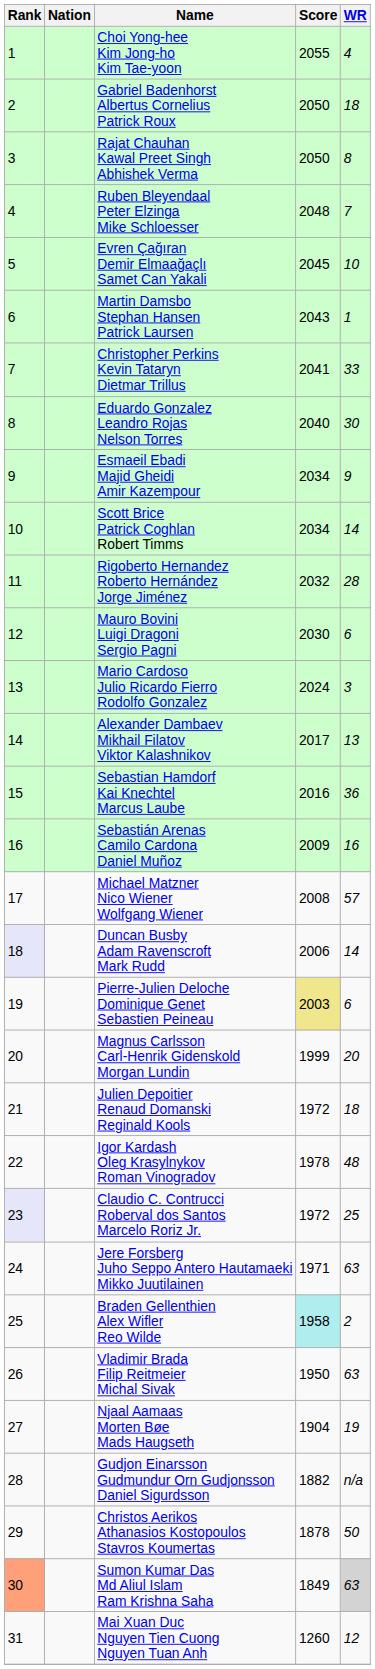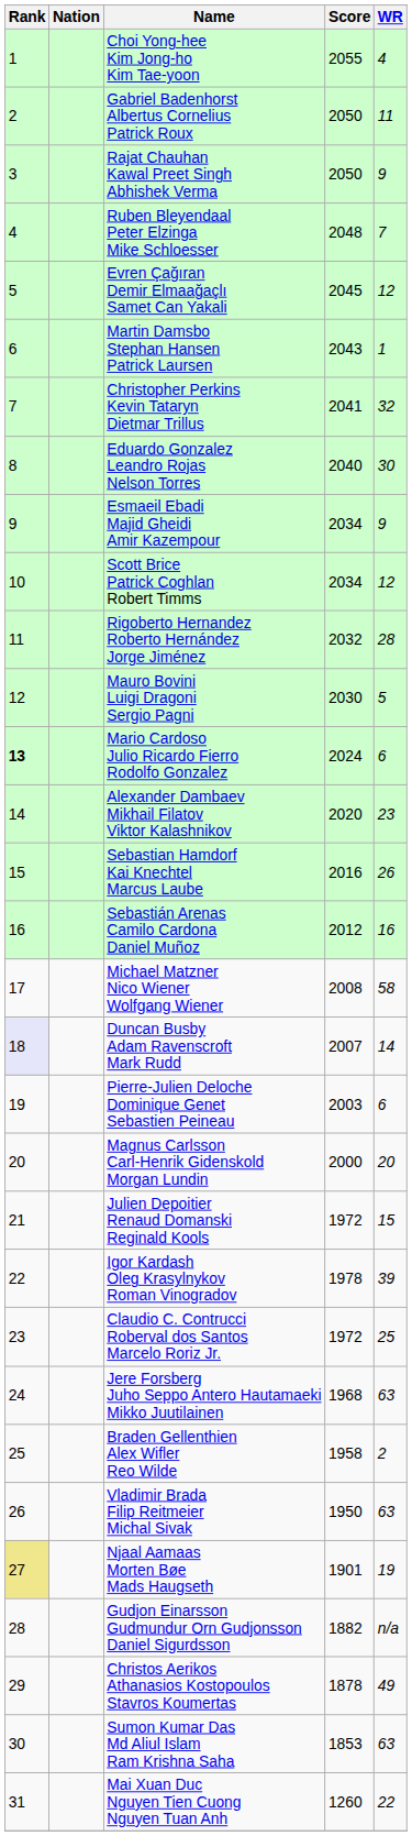 <table class="wikitable sortable" style="font-size:95%;">
 <tr>
 <th>Rank</th>
 <th>Nation</th>
 <th>Name</th>
 <th>Score</th>
 <th><a href='#'>WR</a></th>
 </tr>
 <tr style="background:#ccffcc;">
 <td>1</td>
 <td></td>
 <td><a href='#'>Choi Yong-hee</a> <br> <a href='#'>Kim Jong-ho</a> <br> <a href='#'>Kim Tae-yoon</a></td>
 <td>2055</td>
 <td><em>4</em></td>
 </tr>
 <tr style="background:#ccffcc;">
 <td>2</td>
 <td></td>
 <td><a href='#'>Gabriel Badenhorst</a> <br> <a href='#'>Albertus Cornelius</a> <br> <a href='#'>Patrick Roux</a></td>
 <td>2050</td>
-<td><em>18</em></td>
+<td><em>11</em></td>
 </tr>
 <tr style="background:#ccffcc;">
 <td>3</td>
 <td></td>
 <td><a href='#'>Rajat Chauhan</a> <br> <a href='#'>Kawal Preet Singh</a> <br> <a href='#'>Abhishek Verma</a></td>
 <td>2050</td>
-<td><em>8</em></td>
+<td><em>9</em></td>
 </tr>
 <tr style="background:#ccffcc;">
 <td>4</td>
 <td></td>
 <td><a href='#'>Ruben Bleyendaal</a> <br> <a href='#'>Peter Elzinga</a> <br> <a href='#'>Mike Schloesser</a></td>
 <td>2048</td>
 <td><em>7</em></td>
 </tr>
 <tr style="background:#ccffcc;">
 <td>5</td>
 <td></td>
 <td><a href='#'>Evren Çağıran</a> <br> <a href='#'>Demir Elmaağaçlı</a> <br> <a href='#'>Samet Can Yakali</a></td>
 <td>2045</td>
-<td><em>10</em></td>
+<td><em>12</em></td>
 </tr>
 <tr style="background:#ccffcc;">
 <td>6</td>
 <td></td>
 <td><a href='#'>Martin Damsbo</a> <br> <a href='#'>Stephan Hansen</a> <br> <a href='#'>Patrick Laursen</a></td>
 <td>2043</td>
 <td><em>1</em></td>
 </tr>
 <tr style="background:#ccffcc;">
 <td>7</td>
 <td></td>
 <td><a href='#'>Christopher Perkins</a> <br> <a href='#'>Kevin Tataryn</a> <br> <a href='#'>Dietmar Trillus</a></td>
 <td>2041</td>
-<td><em>33</em></td>
+<td><em>32</em></td>
 </tr>
 <tr style="background:#ccffcc;">
 <td>8</td>
 <td></td>
 <td><a href='#'>Eduardo Gonzalez</a> <br> <a href='#'>Leandro Rojas</a> <br> <a href='#'>Nelson Torres</a></td>
 <td>2040</td>
 <td><em>30</em></td>
 </tr>
 <tr style="background:#ccffcc;">
 <td>9</td>
 <td></td>
 <td><a href='#'>Esmaeil Ebadi</a> <br> <a href='#'>Majid Gheidi</a> <br> <a href='#'>Amir Kazempour</a></td>
 <td>2034</td>
 <td><em>9</em></td>
 </tr>
 <tr style="background:#ccffcc;">
 <td>10</td>
 <td></td>
 <td><a href='#'>Scott Brice</a> <br> <a href='#'>Patrick Coghlan</a> <br> Robert Timms</td>
 <td>2034</td>
-<td><em>14</em></td>
+<td><em>12</em></td>
 </tr>
 <tr style="background:#ccffcc;">
 <td>11</td>
 <td></td>
 <td><a href='#'>Rigoberto Hernandez</a> <br> <a href='#'>Roberto Hernández</a> <br> <a href='#'>Jorge Jiménez</a></td>
 <td>2032</td>
 <td><em>28</em></td>
 </tr>
 <tr style="background:#ccffcc;">
 <td>12</td>
 <td></td>
 <td><a href='#'>Mauro Bovini</a> <br> <a href='#'>Luigi Dragoni</a> <br> <a href='#'>Sergio Pagni</a></td>
 <td>2030</td>
-<td><em>6</em></td>
+<td><em>5</em></td>
 </tr>
 <tr style="background:#ccffcc;">
-<td>13</td>
+<td><strong>13</strong></td>
 <td></td>
 <td><a href='#'>Mario Cardoso</a> <br> <a href='#'>Julio Ricardo Fierro</a> <br> <a href='#'>Rodolfo Gonzalez</a></td>
 <td>2024</td>
-<td><em>3</em></td>
+<td><em>6</em></td>
 </tr>
 <tr style="background:#ccffcc;">
 <td>14</td>
 <td></td>
 <td><a href='#'>Alexander Dambaev</a> <br> <a href='#'>Mikhail Filatov</a> <br> <a href='#'>Viktor Kalashnikov</a></td>
-<td>2017</td>
-<td><em>13</em></td>
+<td>2020</td>
+<td><em>23</em></td>
 </tr>
 <tr style="background:#ccffcc;">
 <td>15</td>
 <td></td>
 <td><a href='#'>Sebastian Hamdorf</a> <br> <a href='#'>Kai Knechtel</a> <br> <a href='#'>Marcus Laube</a></td>
 <td>2016</td>
-<td><em>36</em></td>
+<td><em>26</em></td>
 </tr>
 <tr style="background:#ccffcc;">
 <td>16</td>
 <td></td>
 <td><a href='#'>Sebastián Arenas</a> <br> <a href='#'>Camilo Cardona</a> <br> <a href='#'>Daniel Muñoz</a></td>
-<td>2009</td>
+<td>2012</td>
 <td><em>16</em></td>
 </tr>
 <tr>
 <td>17</td>
 <td></td>
 <td><a href='#'>Michael Matzner</a> <br> <a href='#'>Nico Wiener</a> <br> <a href='#'>Wolfgang Wiener</a></td>
 <td>2008</td>
-<td><em>57</em></td>
+<td><em>58</em></td>
 </tr>
 <tr>
 <td style="background: lavender;">18</td>
 <td></td>
 <td><a href='#'>Duncan Busby</a> <br> <a href='#'>Adam Ravenscroft</a> <br> <a href='#'>Mark Rudd</a></td>
-<td>2006</td>
+<td>2007</td>
 <td><em>14</em></td>
 </tr>
 <tr>
 <td>19</td>
 <td></td>
 <td><a href='#'>Pierre-Julien Deloche</a> <br> <a href='#'>Dominique Genet</a> <br> <a href='#'>Sebastien Peineau</a></td>
-<td style="background: khaki;">2003</td>
+<td>2003</td>
 <td><em>6</em></td>
 </tr>
 <tr>
 <td>20</td>
 <td></td>
 <td><a href='#'>Magnus Carlsson</a> <br> <a href='#'>Carl-Henrik Gidenskold</a> <br> <a href='#'>Morgan Lundin</a></td>
-<td>1999</td>
+<td>2000</td>
 <td><em>20</em></td>
 </tr>
 <tr>
 <td>21</td>
 <td></td>
 <td><a href='#'>Julien Depoitier</a> <br> <a href='#'>Renaud Domanski</a> <br> <a href='#'>Reginald Kools</a></td>
 <td>1972</td>
-<td><em>18</em></td>
+<td><em>15</em></td>
 </tr>
 <tr>
 <td>22</td>
 <td></td>
 <td><a href='#'>Igor Kardash</a> <br> <a href='#'>Oleg Krasylnykov</a> <br> <a href='#'>Roman Vinogradov</a></td>
 <td>1978</td>
-<td><em>48</em></td>
+<td><em>39</em></td>
 </tr>
 <tr>
-<td style="background: lavender;">23</td>
+<td>23</td>
 <td></td>
 <td><a href='#'>Claudio C. Contrucci</a> <br> <a href='#'>Roberval dos Santos</a> <br> <a href='#'>Marcelo Roriz Jr.</a></td>
 <td>1972</td>
 <td><em>25</em></td>
 </tr>
 <tr>
 <td>24</td>
 <td></td>
 <td><a href='#'>Jere Forsberg</a> <br> <a href='#'>Juho Seppo Antero Hautamaeki</a> <br> <a href='#'>Mikko Juutilainen</a></td>
-<td>1971</td>
+<td>1968</td>
 <td><em>63</em></td>
 </tr>
 <tr>
 <td>25</td>
 <td></td>
 <td><a href='#'>Braden Gellenthien</a> <br> <a href='#'>Alex Wifler</a> <br> <a href='#'>Reo Wilde</a></td>
-<td style="background: paleturquoise;">1958</td>
+<td>1958</td>
 <td><em>2</em></td>
 </tr>
 <tr>
 <td>26</td>
 <td></td>
 <td><a href='#'>Vladimir Brada</a> <br> <a href='#'>Filip Reitmeier</a> <br> <a href='#'>Michal Sivak</a></td>
 <td>1950</td>
 <td><em>63</em></td>
 </tr>
 <tr>
-<td>27</td>
+<td style="background: khaki;">27</td>
 <td></td>
 <td><a href='#'>Njaal Aamaas</a> <br> <a href='#'>Morten Bøe</a> <br> <a href='#'>Mads Haugseth</a></td>
-<td>1904</td>
+<td>1901</td>
 <td><em>19</em></td>
 </tr>
 <tr>
 <td>28</td>
 <td></td>
 <td><a href='#'>Gudjon Einarsson</a> <br> <a href='#'>Gudmundur Orn Gudjonsson</a> <br> <a href='#'>Daniel Sigurdsson</a></td>
 <td>1882</td>
 <td><em>n/a</em></td>
 </tr>
 <tr>
 <td>29</td>
 <td></td>
 <td><a href='#'>Christos Aerikos</a> <br> <a href='#'>Athanasios Kostopoulos</a> <br> <a href='#'>Stavros Koumertas</a></td>
 <td>1878</td>
-<td><em>50</em></td>
+<td><em>49</em></td>
 </tr>
 <tr>
-<td style="background: lightsalmon;">30</td>
+<td>30</td>
 <td></td>
 <td><a href='#'>Sumon Kumar Das</a> <br> <a href='#'>Md Aliul Islam</a> <br> <a href='#'>Ram Krishna Saha</a></td>
-<td>1849</td>
-<td style="background: lightgrey;"><em>63</em></td>
+<td>1853</td>
+<td><em>63</em></td>
 </tr>
 <tr>
 <td>31</td>
 <td></td>
 <td><a href='#'>Mai Xuan Duc</a> <br> <a href='#'>Nguyen Tien Cuong</a> <br> <a href='#'>Nguyen Tuan Anh</a></td>
 <td>1260</td>
-<td><em>12</em></td>
+<td><em>22</em></td>
 </tr>
 <tr>
 </tr>
 </table>
